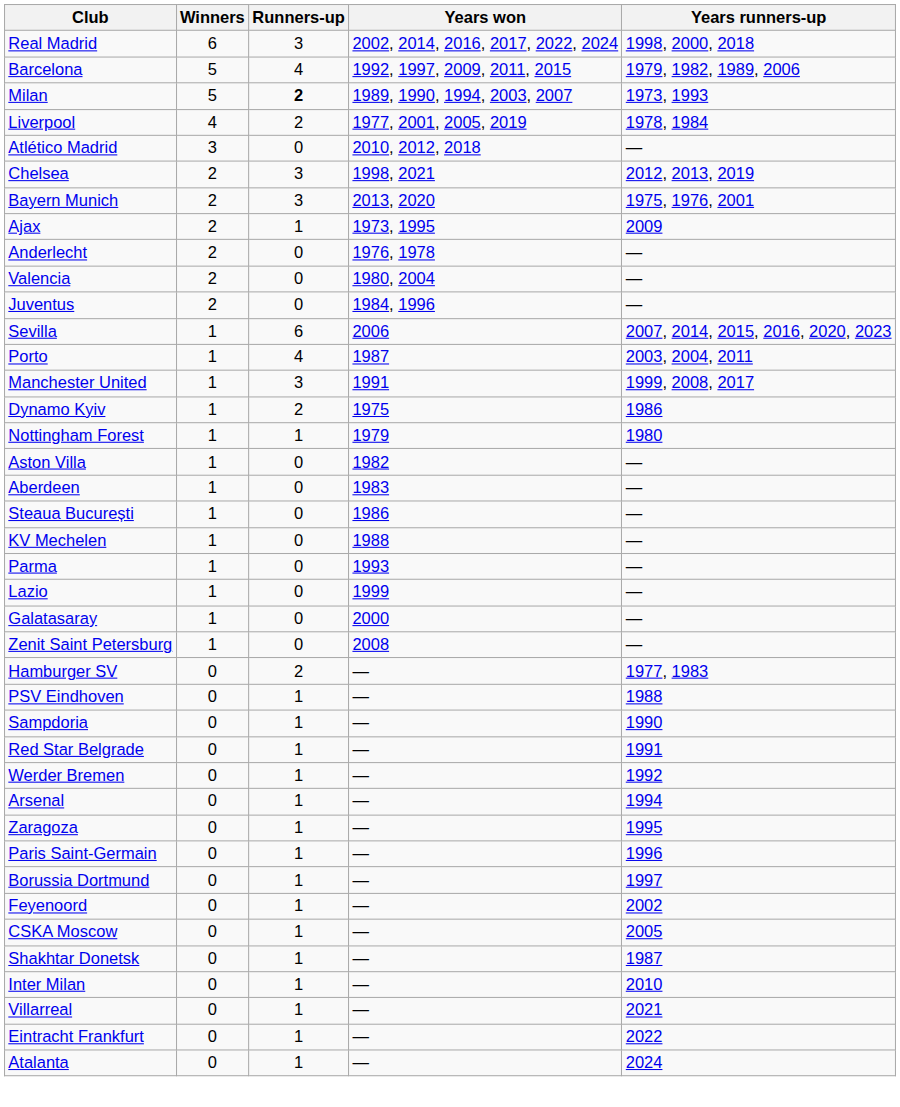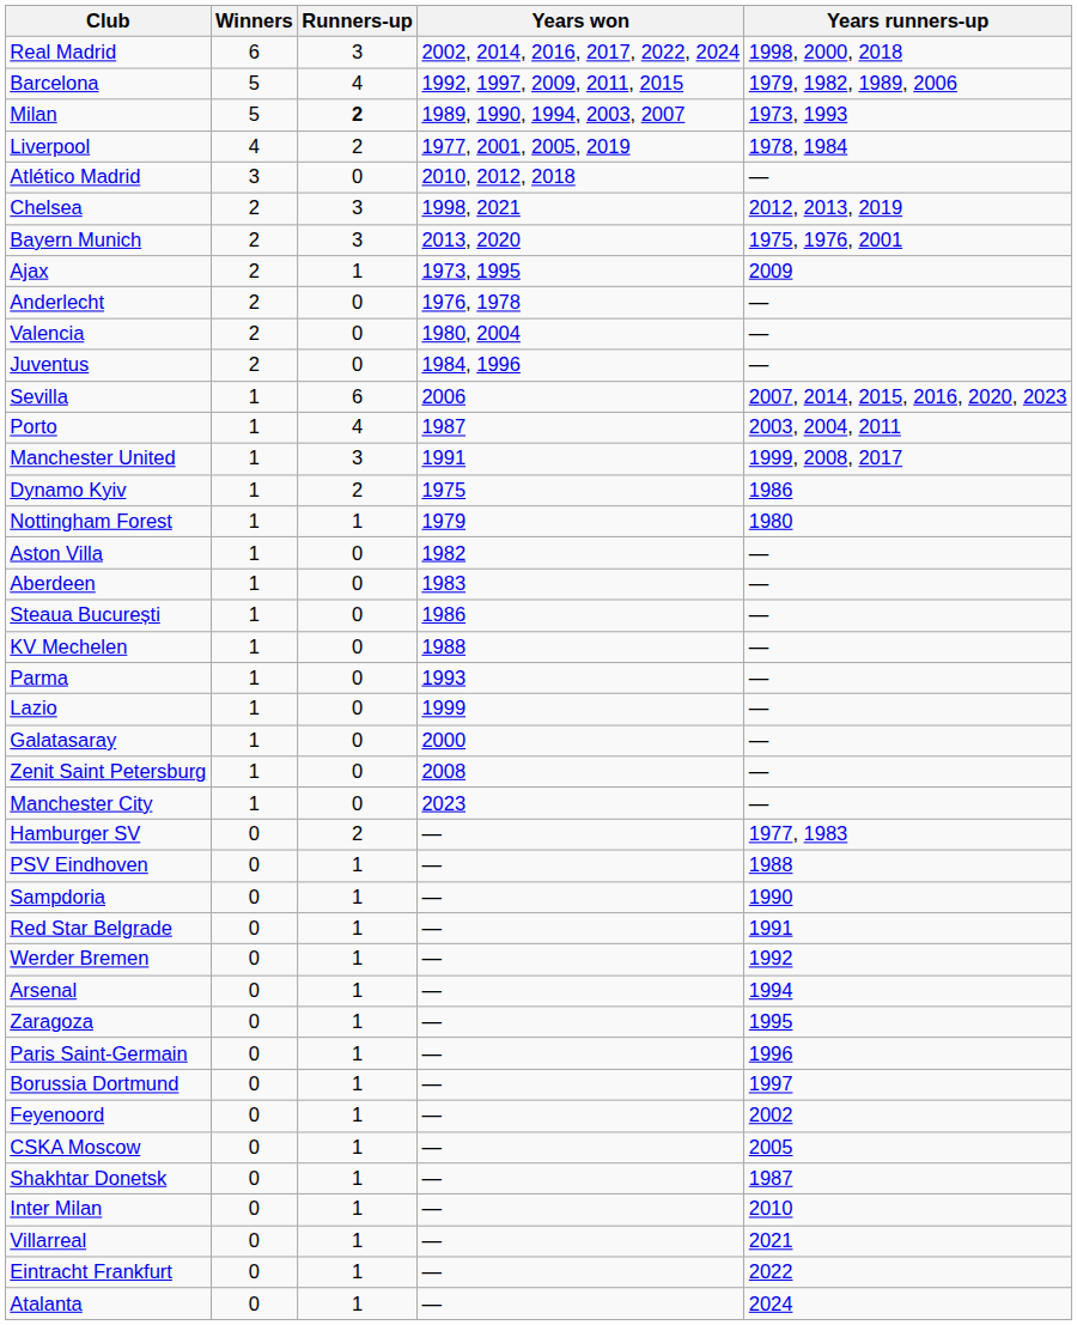 <table class="wikitable sortable">
 <tr>
 <th>Club</th>
 <th>Winners</th>
 <th>Runners-up</th>
 <th class="unsortable">Years won</th>
 <th class="unsortable">Years runners-up</th>
 </tr>
 <tr>
 <td> <a href='#'>Real Madrid</a></td>
 <td align=center>6</td>
 <td align=center>3</td>
 <td><a href='#'>2002</a>, <a href='#'>2014</a>, <a href='#'>2016</a>, <a href='#'>2017</a>, <a href='#'>2022</a>, <a href='#'>2024</a></td>
 <td><a href='#'>1998</a>, <a href='#'>2000</a>, <a href='#'>2018</a></td>
 </tr>
 <tr>
 <td> <a href='#'>Barcelona</a></td>
 <td align=center>5</td>
 <td align=center>4</td>
 <td><a href='#'>1992</a>, <a href='#'>1997</a>, <a href='#'>2009</a>, <a href='#'>2011</a>, <a href='#'>2015</a></td>
 <td><a href='#'>1979</a>, <a href='#'>1982</a>, <a href='#'>1989</a>, <a href='#'>2006</a></td>
 </tr>
 <tr>
 <td> <a href='#'>Milan</a></td>
 <td align=center>5</td>
 <td align=center><strong>2</strong></td>
 <td><a href='#'>1989</a>, <a href='#'>1990</a>, <a href='#'>1994</a>, <a href='#'>2003</a>, <a href='#'>2007</a></td>
 <td><a href='#'>1973</a>, <a href='#'>1993</a></td>
 </tr>
 <tr>
 <td> <a href='#'>Liverpool</a></td>
 <td align=center>4</td>
 <td align=center>2</td>
 <td><a href='#'>1977</a>, <a href='#'>2001</a>, <a href='#'>2005</a>, <a href='#'>2019</a></td>
 <td><a href='#'>1978</a>, <a href='#'>1984</a></td>
 </tr>
 <tr>
 <td> <a href='#'>Atlético Madrid</a></td>
 <td align=center>3</td>
 <td align=center>0</td>
 <td><a href='#'>2010</a>, <a href='#'>2012</a>, <a href='#'>2018</a></td>
 <td>—</td>
 </tr>
 <tr>
 <td> <a href='#'>Chelsea</a></td>
 <td align="center">2</td>
 <td align="center">3</td>
 <td><a href='#'>1998</a>, <a href='#'>2021</a></td>
 <td><a href='#'>2012</a>, <a href='#'>2013</a>, <a href='#'>2019</a></td>
 </tr>
 <tr>
 <td> <a href='#'>Bayern Munich</a></td>
 <td align=center>2</td>
 <td align=center>3</td>
 <td><a href='#'>2013</a>, <a href='#'>2020</a></td>
 <td><a href='#'>1975</a>, <a href='#'>1976</a>, <a href='#'>2001</a></td>
 </tr>
 <tr>
 <td> <a href='#'>Ajax</a></td>
 <td align=center>2</td>
 <td align=center>1</td>
 <td><a href='#'>1973</a>, <a href='#'>1995</a></td>
 <td><a href='#'>2009</a></td>
 </tr>
 <tr>
 <td> <a href='#'>Anderlecht</a></td>
 <td align=center>2</td>
 <td align=center>0</td>
 <td><a href='#'>1976</a>, <a href='#'>1978</a></td>
 <td>—</td>
 </tr>
 <tr>
 <td> <a href='#'>Valencia</a></td>
 <td align="center">2</td>
 <td align="center">0</td>
 <td><a href='#'>1980</a>, <a href='#'>2004</a></td>
 <td>—</td>
 </tr>
 <tr>
 <td> <a href='#'>Juventus</a></td>
 <td align="center">2</td>
 <td align="center">0</td>
 <td><a href='#'>1984</a>, <a href='#'>1996</a></td>
 <td>—</td>
 </tr>
 <tr>
 <td> <a href='#'>Sevilla</a></td>
 <td align=center>1</td>
 <td align=center>6</td>
 <td><a href='#'>2006</a></td>
 <td><a href='#'>2007</a>, <a href='#'>2014</a>, <a href='#'>2015</a>, <a href='#'>2016</a>, <a href='#'>2020</a>, <a href='#'>2023</a></td>
 </tr>
 <tr>
 <td> <a href='#'>Porto</a></td>
 <td align=center>1</td>
 <td align=center>4</td>
 <td><a href='#'>1987</a></td>
 <td><a href='#'>2003</a>, <a href='#'>2004</a>, <a href='#'>2011</a></td>
 </tr>
 <tr>
 <td> <a href='#'>Manchester United</a></td>
 <td align="center">1</td>
 <td align="center">3</td>
 <td><a href='#'>1991</a></td>
 <td><a href='#'>1999</a>, <a href='#'>2008</a>, <a href='#'>2017</a></td>
 </tr>
 <tr>
 <td> <a href='#'>Dynamo Kyiv</a></td>
 <td align=center>1</td>
 <td align=center>2</td>
 <td><a href='#'>1975</a></td>
 <td><a href='#'>1986</a></td>
 </tr>
 <tr>
 <td> <a href='#'>Nottingham Forest</a></td>
 <td align=center>1</td>
 <td align=center>1</td>
 <td><a href='#'>1979</a></td>
 <td><a href='#'>1980</a></td>
 </tr>
 <tr>
 <td> <a href='#'>Aston Villa</a></td>
 <td align=center>1</td>
 <td align=center>0</td>
 <td><a href='#'>1982</a></td>
 <td>—</td>
 </tr>
 <tr>
 <td> <a href='#'>Aberdeen</a></td>
 <td align=center>1</td>
 <td align=center>0</td>
 <td><a href='#'>1983</a></td>
 <td>—</td>
 </tr>
 <tr>
 <td> <a href='#'>Steaua București</a></td>
 <td align=center>1</td>
 <td align=center>0</td>
 <td><a href='#'>1986</a></td>
 <td>—</td>
 </tr>
 <tr>
 <td> <a href='#'>KV Mechelen</a></td>
 <td align=center>1</td>
 <td align=center>0</td>
 <td><a href='#'>1988</a></td>
 <td>—</td>
 </tr>
 <tr>
 <td> <a href='#'>Parma</a></td>
 <td align=center>1</td>
 <td align=center>0</td>
 <td><a href='#'>1993</a></td>
 <td>—</td>
 </tr>
 <tr>
 <td> <a href='#'>Lazio</a></td>
 <td align=center>1</td>
 <td align=center>0</td>
 <td><a href='#'>1999</a></td>
 <td>—</td>
 </tr>
 <tr>
 <td> <a href='#'>Galatasaray</a></td>
 <td align=center>1</td>
 <td align=center>0</td>
 <td><a href='#'>2000</a></td>
 <td>—</td>
 </tr>
 <tr>
 <td> <a href='#'>Zenit Saint Petersburg</a></td>
 <td align=center>1</td>
 <td align=center>0</td>
 <td><a href='#'>2008</a></td>
 <td>—</td>
 </tr>
 <tr>
+<td> <a href='#'>Manchester City</a></td>
+<td align=center>1</td>
+<td align=center>0</td>
+<td><a href='#'>2023</a></td>
+<td>—</td>
+</tr>
+<tr>
 <td> <a href='#'>Hamburger SV</a></td>
 <td align=center>0</td>
 <td align=center>2</td>
 <td>—</td>
 <td><a href='#'>1977</a>, <a href='#'>1983</a></td>
 </tr>
 <tr>
 <td> <a href='#'>PSV Eindhoven</a></td>
 <td align=center>0</td>
 <td align=center>1</td>
 <td>—</td>
 <td><a href='#'>1988</a></td>
 </tr>
 <tr>
 <td> <a href='#'>Sampdoria</a></td>
 <td align=center>0</td>
 <td align=center>1</td>
 <td>—</td>
 <td><a href='#'>1990</a></td>
 </tr>
 <tr>
 <td> <a href='#'>Red Star Belgrade</a></td>
 <td align=center>0</td>
 <td align=center>1</td>
 <td>—</td>
 <td><a href='#'>1991</a></td>
 </tr>
 <tr>
 <td> <a href='#'>Werder Bremen</a></td>
 <td align=center>0</td>
 <td align=center>1</td>
 <td>—</td>
 <td><a href='#'>1992</a></td>
 </tr>
 <tr>
 <td> <a href='#'>Arsenal</a></td>
 <td align=center>0</td>
 <td align=center>1</td>
 <td>—</td>
 <td><a href='#'>1994</a></td>
 </tr>
 <tr>
 <td> <a href='#'>Zaragoza</a></td>
 <td align=center>0</td>
 <td align=center>1</td>
 <td>—</td>
 <td><a href='#'>1995</a></td>
 </tr>
 <tr>
 <td> <a href='#'>Paris Saint-Germain</a></td>
 <td align=center>0</td>
 <td align=center>1</td>
 <td>—</td>
 <td><a href='#'>1996</a></td>
 </tr>
 <tr>
 <td> <a href='#'>Borussia Dortmund</a></td>
 <td align=center>0</td>
 <td align=center>1</td>
 <td>—</td>
 <td><a href='#'>1997</a></td>
 </tr>
 <tr>
 <td> <a href='#'>Feyenoord</a></td>
 <td align=center>0</td>
 <td align=center>1</td>
 <td>—</td>
 <td><a href='#'>2002</a></td>
 </tr>
 <tr>
 <td> <a href='#'>CSKA Moscow</a></td>
 <td align=center>0</td>
 <td align=center>1</td>
 <td>—</td>
 <td><a href='#'>2005</a></td>
 </tr>
 <tr>
 <td> <a href='#'>Shakhtar Donetsk</a></td>
 <td align=center>0</td>
 <td align=center>1</td>
 <td>—</td>
 <td><a href='#'>1987</a></td>
 </tr>
 <tr>
 <td> <a href='#'>Inter Milan</a></td>
 <td align=center>0</td>
 <td align=center>1</td>
 <td>—</td>
 <td><a href='#'>2010</a></td>
 </tr>
 <tr>
 <td> <a href='#'>Villarreal</a></td>
 <td align=center>0</td>
 <td align=center>1</td>
 <td>—</td>
 <td><a href='#'>2021</a></td>
 </tr>
 <tr>
 <td> <a href='#'>Eintracht Frankfurt</a></td>
 <td align=center>0</td>
 <td align=center>1</td>
 <td>—</td>
 <td><a href='#'>2022</a></td>
 </tr>
 <tr>
 <td> <a href='#'>Atalanta</a></td>
 <td align=center>0</td>
 <td align=center>1</td>
 <td>—</td>
 <td><a href='#'>2024</a></td>
 </tr>
 </table>
